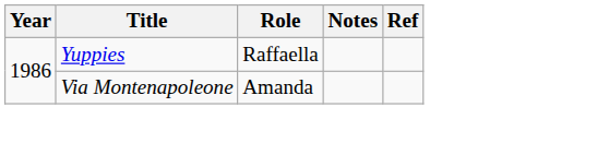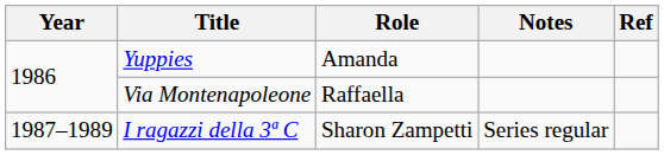 <table class="wikitable">
 <tr>
 <th>Year</th>
 <th>Title</th>
 <th>Role</th>
 <th>Notes</th>
 <th><abbr>Ref</abbr></th>
 </tr>
 <tr>
 <td rowspan="2">1986</td>
 <td><em><a href='#'>Yuppies</a></em></td>
+<td>Amanda</td>
+<td></td>
+<td></td>
+</tr>
+<tr>
+<td><em>Via Montenapoleone</em></td>
 <td>Raffaella</td>
 <td></td>
 <td></td>
 </tr>
 <tr>
-<td><em>Via Montenapoleone</em></td>
-<td>Amanda</td>
-<td></td>
+<td>1987–1989</td>
+<td><em><a href='#'>I ragazzi della 3ª C</a></em></td>
+<td>Sharon Zampetti</td>
+<td>Series regular</td>
 <td></td>
 </tr>
 </table>
